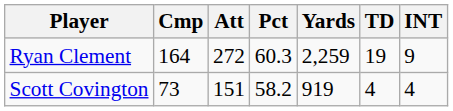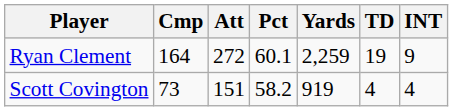 <table class="wikitable">
 <tr>
 <th>Player</th>
 <th>Cmp</th>
 <th>Att</th>
 <th>Pct</th>
 <th>Yards</th>
 <th>TD</th>
 <th>INT</th>
 </tr>
 <tr>
 <td><a href='#'>Ryan Clement</a></td>
 <td>164</td>
 <td>272</td>
-<td>60.3</td>
+<td>60.1</td>
 <td>2,259</td>
 <td>19</td>
 <td>9</td>
 </tr>
 <tr>
 <td><a href='#'>Scott Covington</a></td>
 <td>73</td>
 <td>151</td>
 <td>58.2</td>
 <td>919</td>
 <td>4</td>
 <td>4</td>
 </tr>
 </table>
